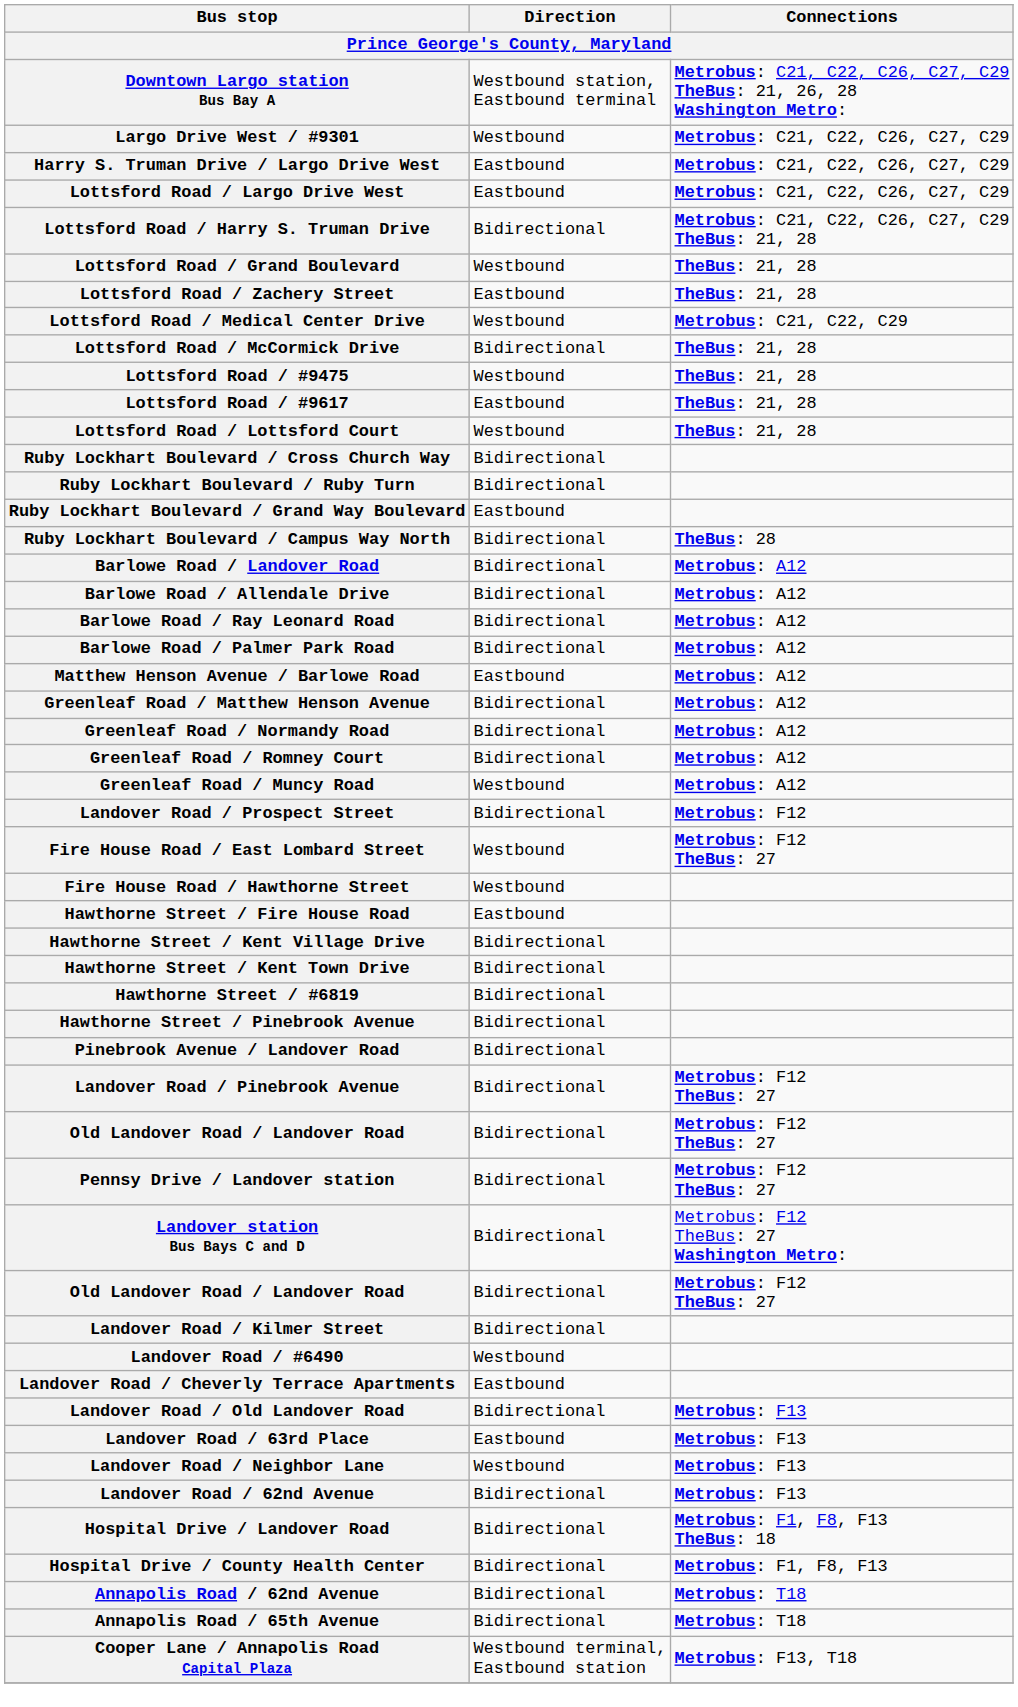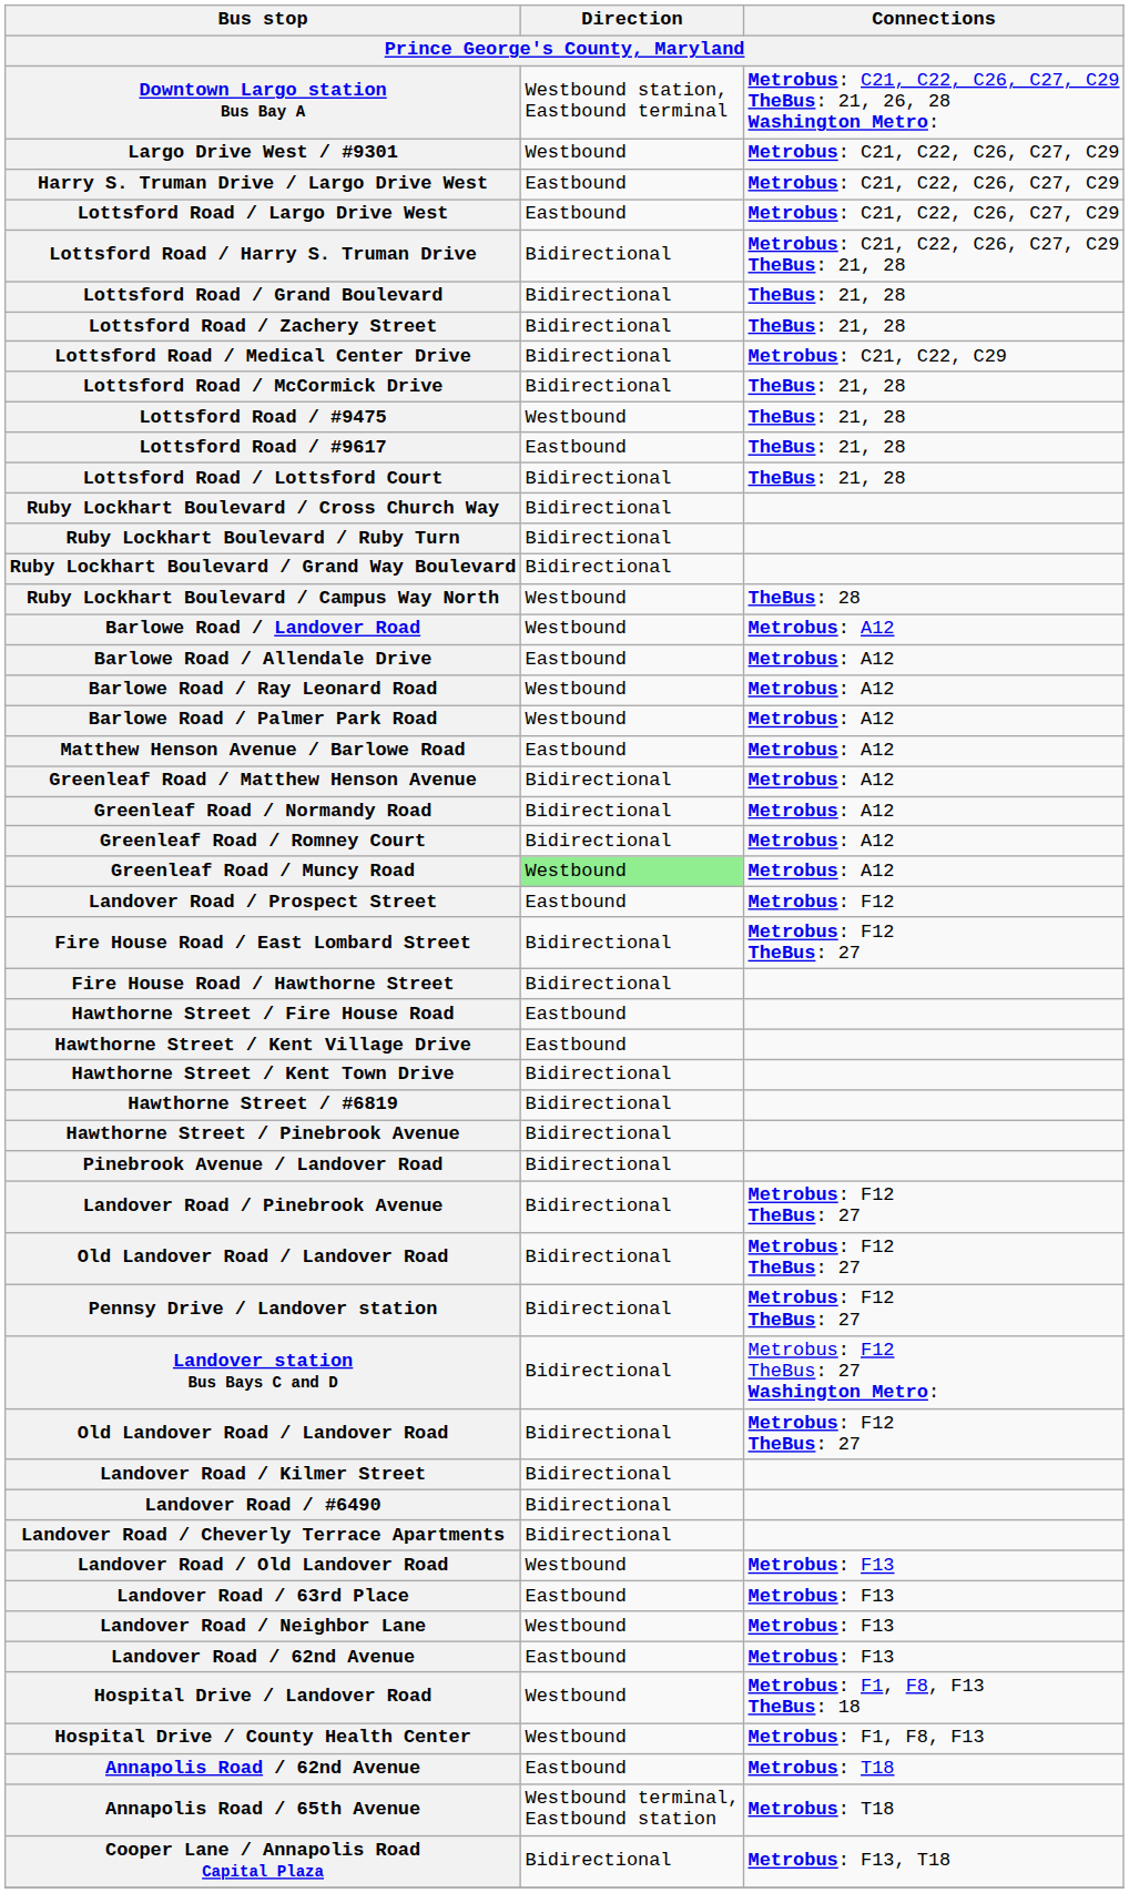 <table class="wikitable collapsible collapsed" style="font-size: 95%;">
 <tr>
 <th>Bus stop</th>
 <th>Direction</th>
 <th>Connections</th>
 </tr>
 <tr>
 <th colspan="5"><a href='#'>Prince George's County, Maryland</a></th>
 </tr>
 <tr>
 <th><a href='#'>Downtown Largo station</a><br><small>Bus Bay A</small></th>
 <td>Westbound station,<br>Eastbound terminal</td>
 <td> <strong><a href='#'>Metrobus</a></strong>: <a href='#'>C21, C22, C26, C27, C29</a><br>  <strong><a href='#'>TheBus</a></strong>: 21, 26, 28<br> <strong><a href='#'>Washington Metro</a></strong>:  </td>
 </tr>
 <tr>
 <th>Largo Drive West / #9301</th>
 <td>Westbound</td>
 <td> <strong><a href='#'>Metrobus</a></strong>: C21, C22, C26, C27, C29</td>
 </tr>
 <tr>
 <th>Harry S. Truman Drive / Largo Drive West</th>
 <td>Eastbound</td>
 <td> <strong><a href='#'>Metrobus</a></strong>: C21, C22, C26, C27, C29</td>
 </tr>
 <tr>
 <th>Lottsford Road / Largo Drive West</th>
 <td>Eastbound</td>
 <td> <strong><a href='#'>Metrobus</a></strong>: C21, C22, C26, C27, C29</td>
 </tr>
 <tr>
 <th>Lottsford Road / Harry S. Truman Drive</th>
 <td>Bidirectional</td>
 <td> <strong><a href='#'>Metrobus</a></strong>: C21, C22, C26, C27, C29<br> <strong><a href='#'>TheBus</a></strong>: 21, 28</td>
 </tr>
 <tr>
 <th>Lottsford Road / Grand Boulevard</th>
-<td>Westbound</td>
+<td>Bidirectional</td>
 <td> <strong><a href='#'>TheBus</a></strong>: 21, 28</td>
 </tr>
 <tr>
 <th>Lottsford Road / Zachery Street</th>
-<td>Eastbound</td>
+<td>Bidirectional</td>
 <td> <strong><a href='#'>TheBus</a></strong>: 21, 28</td>
 </tr>
 <tr>
 <th>Lottsford Road / Medical Center Drive</th>
-<td>Westbound</td>
+<td>Bidirectional</td>
 <td> <strong><a href='#'>Metrobus</a></strong>: C21, C22, C29</td>
 </tr>
 <tr>
 <th>Lottsford Road / McCormick Drive</th>
 <td>Bidirectional</td>
 <td> <strong><a href='#'>TheBus</a></strong>: 21, 28</td>
 </tr>
 <tr>
 <th>Lottsford Road / #9475</th>
 <td>Westbound</td>
 <td> <strong><a href='#'>TheBus</a></strong>: 21, 28</td>
 </tr>
 <tr>
 <th>Lottsford Road / #9617</th>
 <td>Eastbound</td>
 <td> <strong><a href='#'>TheBus</a></strong>: 21, 28</td>
 </tr>
 <tr>
 <th>Lottsford Road / Lottsford Court</th>
-<td>Westbound</td>
+<td>Bidirectional</td>
 <td> <strong><a href='#'>TheBus</a></strong>: 21, 28</td>
 </tr>
 <tr>
 <th>Ruby Lockhart Boulevard / Cross Church Way</th>
 <td>Bidirectional</td>
 <td></td>
 </tr>
 <tr>
 <th>Ruby Lockhart Boulevard / Ruby Turn</th>
 <td>Bidirectional</td>
 <td></td>
 </tr>
 <tr>
 <th>Ruby Lockhart Boulevard / Grand Way Boulevard</th>
-<td>Eastbound</td>
+<td>Bidirectional</td>
 <td></td>
 </tr>
 <tr>
 <th>Ruby Lockhart Boulevard / Campus Way North</th>
-<td>Bidirectional</td>
+<td>Westbound</td>
 <td> <strong><a href='#'>TheBus</a></strong>: 28</td>
 </tr>
 <tr>
 <th>Barlowe Road / <a href='#'>Landover Road</a></th>
-<td>Bidirectional</td>
+<td>Westbound</td>
 <td> <strong><a href='#'>Metrobus</a></strong>: <a href='#'>A12</a></td>
 </tr>
 <tr>
 <th>Barlowe Road / Allendale Drive</th>
-<td>Bidirectional</td>
+<td>Eastbound</td>
 <td> <strong><a href='#'>Metrobus</a></strong>: A12</td>
 </tr>
 <tr>
 <th>Barlowe Road / Ray Leonard Road</th>
-<td>Bidirectional</td>
+<td>Westbound</td>
 <td> <strong><a href='#'>Metrobus</a></strong>: A12</td>
 </tr>
 <tr>
 <th>Barlowe Road / Palmer Park Road</th>
-<td>Bidirectional</td>
+<td>Westbound</td>
 <td> <strong><a href='#'>Metrobus</a></strong>: A12</td>
 </tr>
 <tr>
 <th>Matthew Henson Avenue / Barlowe Road</th>
 <td>Eastbound</td>
 <td> <strong><a href='#'>Metrobus</a></strong>: A12</td>
 </tr>
 <tr>
 <th>Greenleaf Road / Matthew Henson Avenue</th>
 <td>Bidirectional</td>
 <td> <strong><a href='#'>Metrobus</a></strong>: A12</td>
 </tr>
 <tr>
 <th>Greenleaf Road / Normandy Road</th>
 <td>Bidirectional</td>
 <td> <strong><a href='#'>Metrobus</a></strong>: A12</td>
 </tr>
 <tr>
 <th>Greenleaf Road / Romney Court</th>
 <td>Bidirectional</td>
 <td> <strong><a href='#'>Metrobus</a></strong>: A12</td>
 </tr>
 <tr>
 <th>Greenleaf Road / Muncy Road</th>
-<td>Westbound</td>
+<td style="background: lightgreen;">Westbound</td>
 <td> <strong><a href='#'>Metrobus</a></strong>: A12</td>
 </tr>
 <tr>
 <th>Landover Road / Prospect Street</th>
-<td>Bidirectional</td>
+<td>Eastbound</td>
 <td> <strong><a href='#'>Metrobus</a></strong>: F12</td>
 </tr>
 <tr>
 <th>Fire House Road / East Lombard Street</th>
-<td>Westbound</td>
+<td>Bidirectional</td>
 <td> <strong><a href='#'>Metrobus</a></strong>: F12<br> <strong><a href='#'>TheBus</a></strong>: 27</td>
 </tr>
 <tr>
 <th>Fire House Road / Hawthorne Street</th>
-<td>Westbound</td>
+<td>Bidirectional</td>
 <td></td>
 </tr>
 <tr>
 <th>Hawthorne Street / Fire House Road</th>
 <td>Eastbound</td>
 <td></td>
 </tr>
 <tr>
 <th>Hawthorne Street / Kent Village Drive</th>
-<td>Bidirectional</td>
+<td>Eastbound</td>
 <td></td>
 </tr>
 <tr>
 <th>Hawthorne Street / Kent Town Drive</th>
 <td>Bidirectional</td>
 <td></td>
 </tr>
 <tr>
 <th>Hawthorne Street / #6819</th>
 <td>Bidirectional</td>
 <td></td>
 </tr>
 <tr>
 <th>Hawthorne Street / Pinebrook Avenue</th>
 <td>Bidirectional</td>
 <td></td>
 </tr>
 <tr>
 <th>Pinebrook Avenue / Landover Road</th>
 <td>Bidirectional</td>
 <td></td>
 </tr>
 <tr>
 <th>Landover Road / Pinebrook Avenue</th>
 <td>Bidirectional</td>
 <td> <strong><a href='#'>Metrobus</a></strong>: F12<br> <strong><a href='#'>TheBus</a></strong>: 27</td>
 </tr>
 <tr>
 <th>Old Landover Road / Landover Road</th>
 <td>Bidirectional</td>
 <td> <strong><a href='#'>Metrobus</a></strong>: F12<br> <strong><a href='#'>TheBus</a></strong>: 27</td>
 </tr>
 <tr>
 <th>Pennsy Drive / Landover station</th>
 <td>Bidirectional</td>
 <td> <strong><a href='#'>Metrobus</a></strong>: F12<br> <strong><a href='#'>TheBus</a></strong>: 27</td>
 </tr>
 <tr>
 <th><a href='#'>Landover station</a><br><small>Bus Bays C and D</small></th>
 <td>Bidirectional</td>
 <td> <a href='#'>Metrobus</a>:  <a href='#'>F12</a><br>  <a href='#'>TheBus</a>: 27<br> <strong><a href='#'>Washington Metro</a></strong>: </td>
 </tr>
 <tr>
 <th>Old Landover Road / Landover Road</th>
 <td>Bidirectional</td>
 <td> <strong><a href='#'>Metrobus</a></strong>: F12<br> <strong><a href='#'>TheBus</a></strong>: 27</td>
 </tr>
 <tr>
 <th>Landover Road / Kilmer Street</th>
 <td>Bidirectional</td>
 <td></td>
 </tr>
 <tr>
 <th>Landover Road / #6490</th>
-<td>Westbound</td>
+<td>Bidirectional</td>
 <td></td>
 </tr>
 <tr>
 <th>Landover Road / Cheverly Terrace Apartments</th>
-<td>Eastbound</td>
+<td>Bidirectional</td>
 <td></td>
 </tr>
 <tr>
 <th>Landover Road / Old Landover Road</th>
-<td>Bidirectional</td>
+<td>Westbound</td>
 <td> <strong><a href='#'>Metrobus</a></strong>: <a href='#'>F13</a></td>
 </tr>
 <tr>
 <th>Landover Road / 63rd Place</th>
 <td>Eastbound</td>
 <td> <strong><a href='#'>Metrobus</a></strong>: F13</td>
 </tr>
 <tr>
 <th>Landover Road / Neighbor Lane</th>
 <td>Westbound</td>
 <td> <strong><a href='#'>Metrobus</a></strong>: F13</td>
 </tr>
 <tr>
 <th>Landover Road / 62nd Avenue</th>
-<td>Bidirectional</td>
+<td>Eastbound</td>
 <td> <strong><a href='#'>Metrobus</a></strong>: F13</td>
 </tr>
 <tr>
 <th>Hospital Drive / Landover Road</th>
-<td>Bidirectional</td>
+<td>Westbound</td>
 <td> <strong><a href='#'>Metrobus</a></strong>: <a href='#'>F1</a>, <a href='#'>F8</a>, F13<br> <strong><a href='#'>TheBus</a></strong>: 18</td>
 </tr>
 <tr>
 <th>Hospital Drive / County Health Center</th>
-<td>Bidirectional</td>
+<td>Westbound</td>
 <td> <strong><a href='#'>Metrobus</a></strong>: F1, F8, F13</td>
 </tr>
 <tr>
 <th><a href='#'>Annapolis Road</a> / 62nd Avenue</th>
-<td>Bidirectional</td>
+<td>Eastbound</td>
 <td> <strong><a href='#'>Metrobus</a></strong>: <a href='#'>T18</a></td>
 </tr>
 <tr>
 <th>Annapolis Road / 65th Avenue</th>
-<td>Bidirectional</td>
+<td>Westbound terminal,<br>Eastbound station</td>
 <td> <strong><a href='#'>Metrobus</a></strong>: T18</td>
 </tr>
 <tr>
 <th>Cooper Lane / Annapolis Road<br><small><a href='#'>Capital Plaza</a></small></th>
-<td>Westbound terminal,<br>Eastbound station</td>
+<td>Bidirectional</td>
 <td> <strong><a href='#'>Metrobus</a></strong>: F13, T18</td>
 </tr>
 <tr>
 </tr>
 </table>
